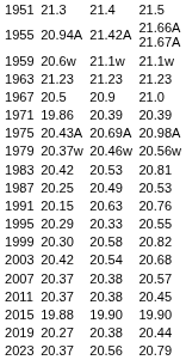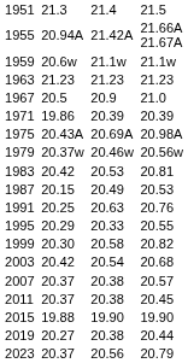 <table>
 <tr>
 <td>1951<br></td>
 <td></td>
 <td>21.3</td>
 <td></td>
 <td>21.4</td>
 <td></td>
 <td>21.5</td>
 </tr>
 <tr>
 <td>1955<br></td>
 <td></td>
 <td>20.94A</td>
 <td></td>
 <td>21.42A</td>
 <td><br> </td>
 <td>21.66A <br> 21.67A</td>
 </tr>
 <tr>
 <td>1959<br></td>
 <td></td>
 <td>20.6w</td>
 <td></td>
 <td>21.1w</td>
 <td></td>
 <td>21.1w</td>
 </tr>
 <tr>
 <td>1963<br></td>
 <td></td>
 <td>21.23</td>
 <td></td>
 <td>21.23</td>
 <td></td>
 <td>21.23</td>
 </tr>
 <tr>
 <td>1967<br></td>
 <td></td>
 <td>20.5</td>
 <td></td>
 <td>20.9</td>
 <td></td>
 <td>21.0</td>
 </tr>
 <tr>
 <td>1971<br></td>
 <td></td>
 <td>19.86</td>
 <td></td>
 <td>20.39</td>
 <td></td>
 <td>20.39</td>
 </tr>
 <tr>
 <td>1975<br></td>
 <td></td>
 <td>20.43A</td>
 <td></td>
 <td>20.69A</td>
 <td></td>
 <td>20.98A</td>
 </tr>
 <tr>
 <td>1979<br></td>
 <td></td>
 <td>20.37w</td>
 <td></td>
 <td>20.46w</td>
 <td></td>
 <td>20.56w</td>
 </tr>
 <tr>
 <td>1983<br></td>
 <td></td>
 <td>20.42</td>
 <td></td>
 <td>20.53</td>
 <td></td>
 <td>20.81</td>
 </tr>
 <tr>
 <td>1987<br></td>
 <td></td>
-<td>20.25</td>
+<td>20.15</td>
 <td></td>
 <td>20.49</td>
 <td></td>
 <td>20.53</td>
 </tr>
 <tr>
 <td>1991<br></td>
 <td></td>
-<td>20.15</td>
+<td>20.25</td>
 <td></td>
 <td>20.63</td>
 <td></td>
 <td>20.76</td>
 </tr>
 <tr>
 <td>1995<br></td>
 <td></td>
 <td>20.29</td>
 <td></td>
 <td>20.33</td>
 <td></td>
 <td>20.55</td>
 </tr>
 <tr>
 <td>1999<br></td>
 <td></td>
 <td>20.30</td>
 <td></td>
 <td>20.58</td>
 <td></td>
 <td>20.82</td>
 </tr>
 <tr>
 <td>2003<br></td>
 <td></td>
 <td>20.42</td>
 <td></td>
 <td>20.54</td>
 <td></td>
 <td>20.68</td>
 </tr>
 <tr>
 <td>2007<br></td>
 <td></td>
 <td>20.37</td>
 <td></td>
 <td>20.38</td>
 <td></td>
 <td>20.57</td>
 </tr>
 <tr>
 <td>2011<br></td>
 <td></td>
 <td>20.37</td>
 <td></td>
 <td>20.38</td>
 <td></td>
 <td>20.45</td>
 </tr>
 <tr>
 <td>2015<br></td>
 <td></td>
 <td>19.88 </td>
 <td></td>
 <td>19.90</td>
 <td></td>
 <td>19.90 </td>
 </tr>
 <tr>
 <td>2019<br></td>
 <td></td>
 <td>20.27</td>
 <td></td>
 <td>20.38</td>
 <td></td>
 <td>20.44</td>
 </tr>
 <tr>
 <td>2023<br></td>
 <td></td>
 <td>20.37</td>
 <td></td>
 <td>20.56</td>
 <td></td>
 <td>20.79</td>
 </tr>
 </table>
